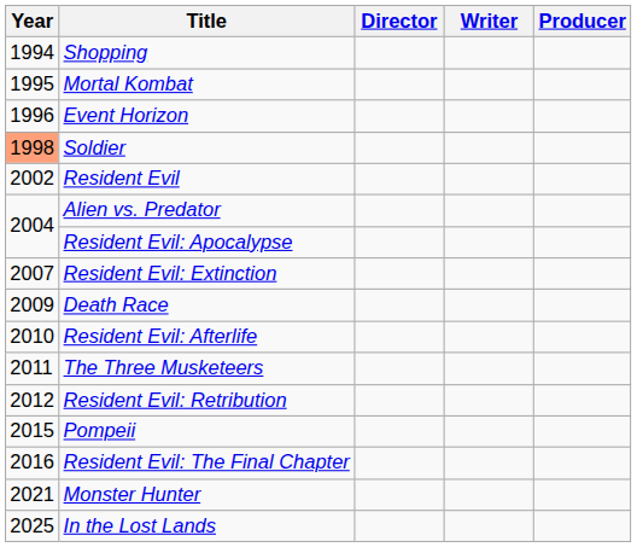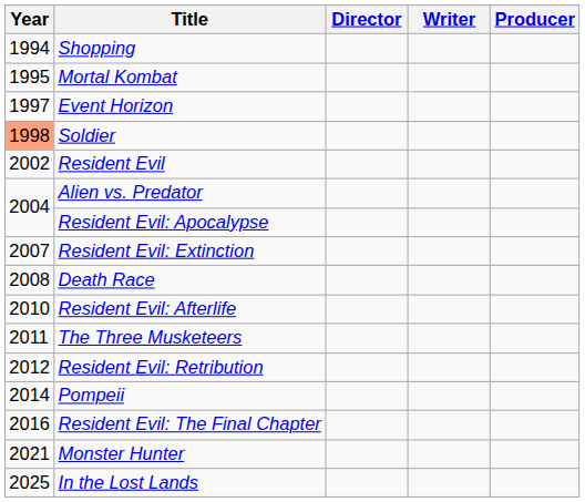 <table class="wikitable">
 <tr>
 <th>Year</th>
 <th>Title</th>
 <th width=65><a href='#'>Director</a></th>
 <th width=65><a href='#'>Writer</a></th>
 <th width=65><a href='#'>Producer</a></th>
 </tr>
 <tr>
 <td>1994</td>
 <td><em><a href='#'>Shopping</a></em></td>
 <td></td>
 <td></td>
 <td></td>
 </tr>
 <tr>
 <td>1995</td>
 <td><em><a href='#'>Mortal Kombat</a></em></td>
 <td></td>
 <td></td>
 <td></td>
 </tr>
 <tr>
-<td>1996</td>
+<td>1997</td>
 <td><em><a href='#'>Event Horizon</a></em></td>
 <td></td>
 <td></td>
 <td></td>
 </tr>
 <tr>
 <td style="background: lightsalmon;">1998</td>
 <td><em><a href='#'>Soldier</a></em></td>
 <td></td>
 <td></td>
 <td></td>
 </tr>
 <tr>
 <td>2002</td>
 <td><em><a href='#'>Resident Evil</a></em></td>
 <td></td>
 <td></td>
 <td></td>
 </tr>
 <tr>
 <td rowspan=2>2004</td>
 <td><em><a href='#'>Alien vs. Predator</a></em></td>
 <td></td>
 <td></td>
 <td></td>
 </tr>
 <tr>
 <td><em><a href='#'>Resident Evil: Apocalypse</a></em></td>
 <td></td>
 <td></td>
 <td></td>
 </tr>
 <tr>
 <td>2007</td>
 <td><em><a href='#'>Resident Evil: Extinction</a></em></td>
 <td></td>
 <td></td>
 <td></td>
 </tr>
 <tr>
-<td>2009</td>
+<td>2008</td>
 <td><em><a href='#'>Death Race</a></em></td>
 <td></td>
 <td></td>
 <td></td>
 </tr>
 <tr>
 <td>2010</td>
 <td><em><a href='#'>Resident Evil: Afterlife</a></em></td>
 <td></td>
 <td></td>
 <td></td>
 </tr>
 <tr>
 <td>2011</td>
 <td><em><a href='#'>The Three Musketeers</a></em></td>
 <td></td>
 <td></td>
 <td></td>
 </tr>
 <tr>
 <td>2012</td>
 <td><em><a href='#'>Resident Evil: Retribution</a></em></td>
 <td></td>
 <td></td>
 <td></td>
 </tr>
 <tr>
-<td>2015</td>
+<td>2014</td>
 <td><em><a href='#'>Pompeii</a></em></td>
 <td></td>
 <td></td>
 <td></td>
 </tr>
 <tr>
 <td>2016</td>
 <td><em><a href='#'>Resident Evil: The Final Chapter</a></em></td>
 <td></td>
 <td></td>
 <td></td>
 </tr>
 <tr>
 <td>2021</td>
 <td><em><a href='#'>Monster Hunter</a></em></td>
 <td></td>
 <td></td>
 <td></td>
 </tr>
 <tr>
 <td>2025</td>
 <td><em><a href='#'>In the Lost Lands</a></em></td>
 <td></td>
 <td></td>
 <td></td>
 </tr>
 </table>
